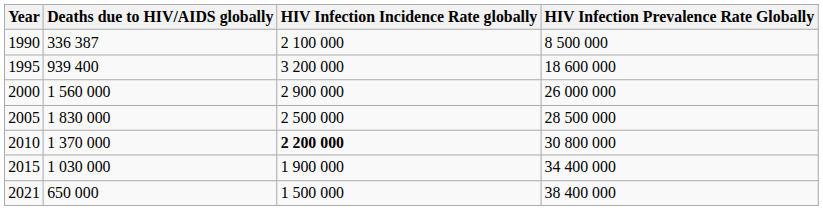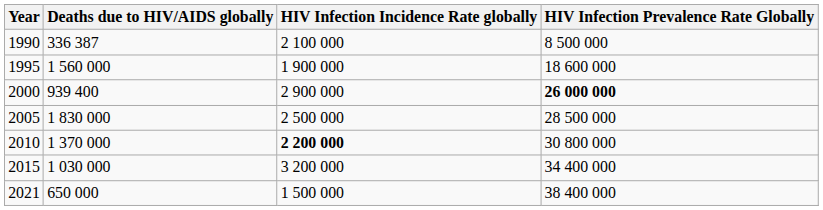 <table class="wikitable">
 <tr>
 <th>Year</th>
 <th>Deaths due to HIV/AIDS globally</th>
 <th>HIV Infection Incidence Rate globally</th>
 <th>HIV Infection Prevalence Rate Globally</th>
 </tr>
 <tr>
 <td>1990</td>
 <td>336 387</td>
 <td>2 100 000</td>
 <td>8 500 000</td>
 </tr>
 <tr>
 <td>1995</td>
-<td>939 400</td>
-<td>3 200 000</td>
+<td>1 560 000</td>
+<td>1 900 000</td>
 <td>18 600 000</td>
 </tr>
 <tr>
 <td>2000</td>
-<td>1 560 000</td>
+<td>939 400</td>
 <td>2 900 000</td>
-<td>26 000 000</td>
+<td><strong>26 000 000</strong></td>
 </tr>
 <tr>
 <td>2005</td>
 <td>1 830 000</td>
 <td>2 500 000</td>
 <td>28 500 000</td>
 </tr>
 <tr>
 <td>2010</td>
 <td>1 370 000</td>
 <td><strong>2 200 000</strong></td>
 <td>30 800 000</td>
 </tr>
 <tr>
 <td>2015</td>
 <td>1 030 000</td>
-<td>1 900 000</td>
+<td>3 200 000</td>
 <td>34 400 000</td>
 </tr>
 <tr>
 <td>2021</td>
 <td>650 000</td>
 <td>1 500 000</td>
 <td>38 400 000</td>
 </tr>
 </table>
